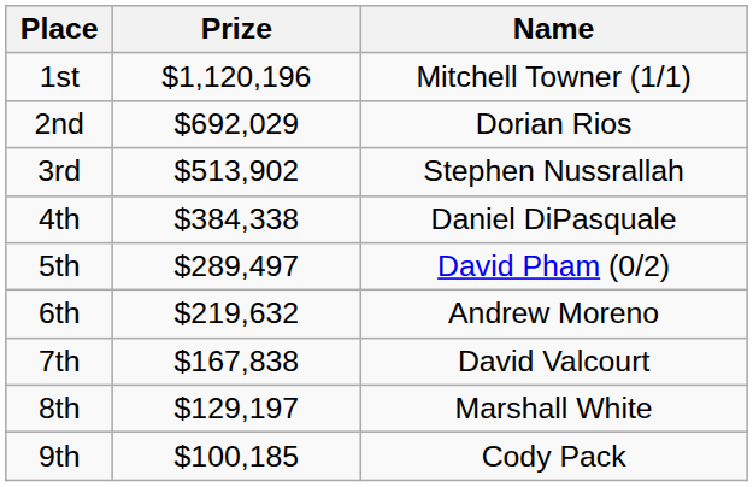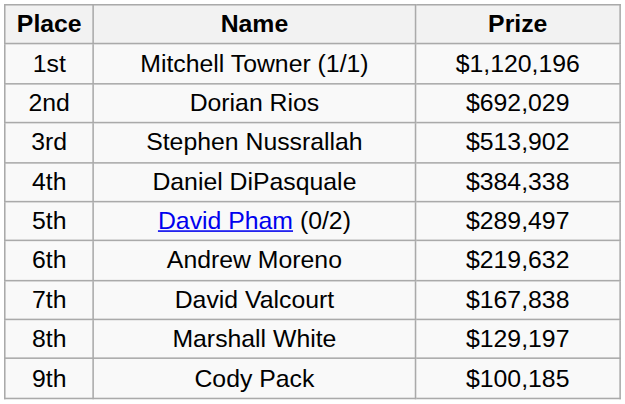 <table class="wikitable">
 <tr>
 <th width="50">Place</th>
+<th width="200">Name</th>
 <th width="125">Prize</th>
-<th width="200">Name</th>
 </tr>
 <tr>
 <td align = "center">1st</td>
+<td align = "center">Mitchell Towner (1/1)</td>
 <td align = "center">$1,120,196</td>
-<td align = "center">Mitchell Towner (1/1)</td>
 </tr>
 <tr>
 <td align = "center">2nd</td>
+<td align = "center">Dorian Rios</td>
 <td align = "center">$692,029</td>
-<td align = "center">Dorian Rios</td>
 </tr>
 <tr>
 <td align = "center">3rd</td>
+<td align = "center">Stephen Nussrallah</td>
 <td align = "center">$513,902</td>
-<td align = "center">Stephen Nussrallah</td>
 </tr>
 <tr>
 <td align = "center">4th</td>
+<td align = "center">Daniel DiPasquale</td>
 <td align = "center">$384,338</td>
-<td align = "center">Daniel DiPasquale</td>
 </tr>
 <tr>
 <td align = "center">5th</td>
+<td align = "center"><a href='#'>David Pham</a> (0/2)</td>
 <td align = "center">$289,497</td>
-<td align = "center"><a href='#'>David Pham</a> (0/2)</td>
 </tr>
 <tr>
 <td align = "center">6th</td>
+<td align = "center">Andrew Moreno</td>
 <td align = "center">$219,632</td>
-<td align = "center">Andrew Moreno</td>
 </tr>
 <tr>
 <td align = "center">7th</td>
+<td align = "center">David Valcourt</td>
 <td align = "center">$167,838</td>
-<td align = "center">David Valcourt</td>
 </tr>
 <tr>
 <td align = "center">8th</td>
+<td align = "center">Marshall White</td>
 <td align = "center">$129,197</td>
-<td align = "center">Marshall White</td>
 </tr>
 <tr>
 <td align = "center">9th</td>
+<td align = "center">Cody Pack</td>
 <td align = "center">$100,185</td>
-<td align = "center">Cody Pack</td>
 </tr>
 </table>
